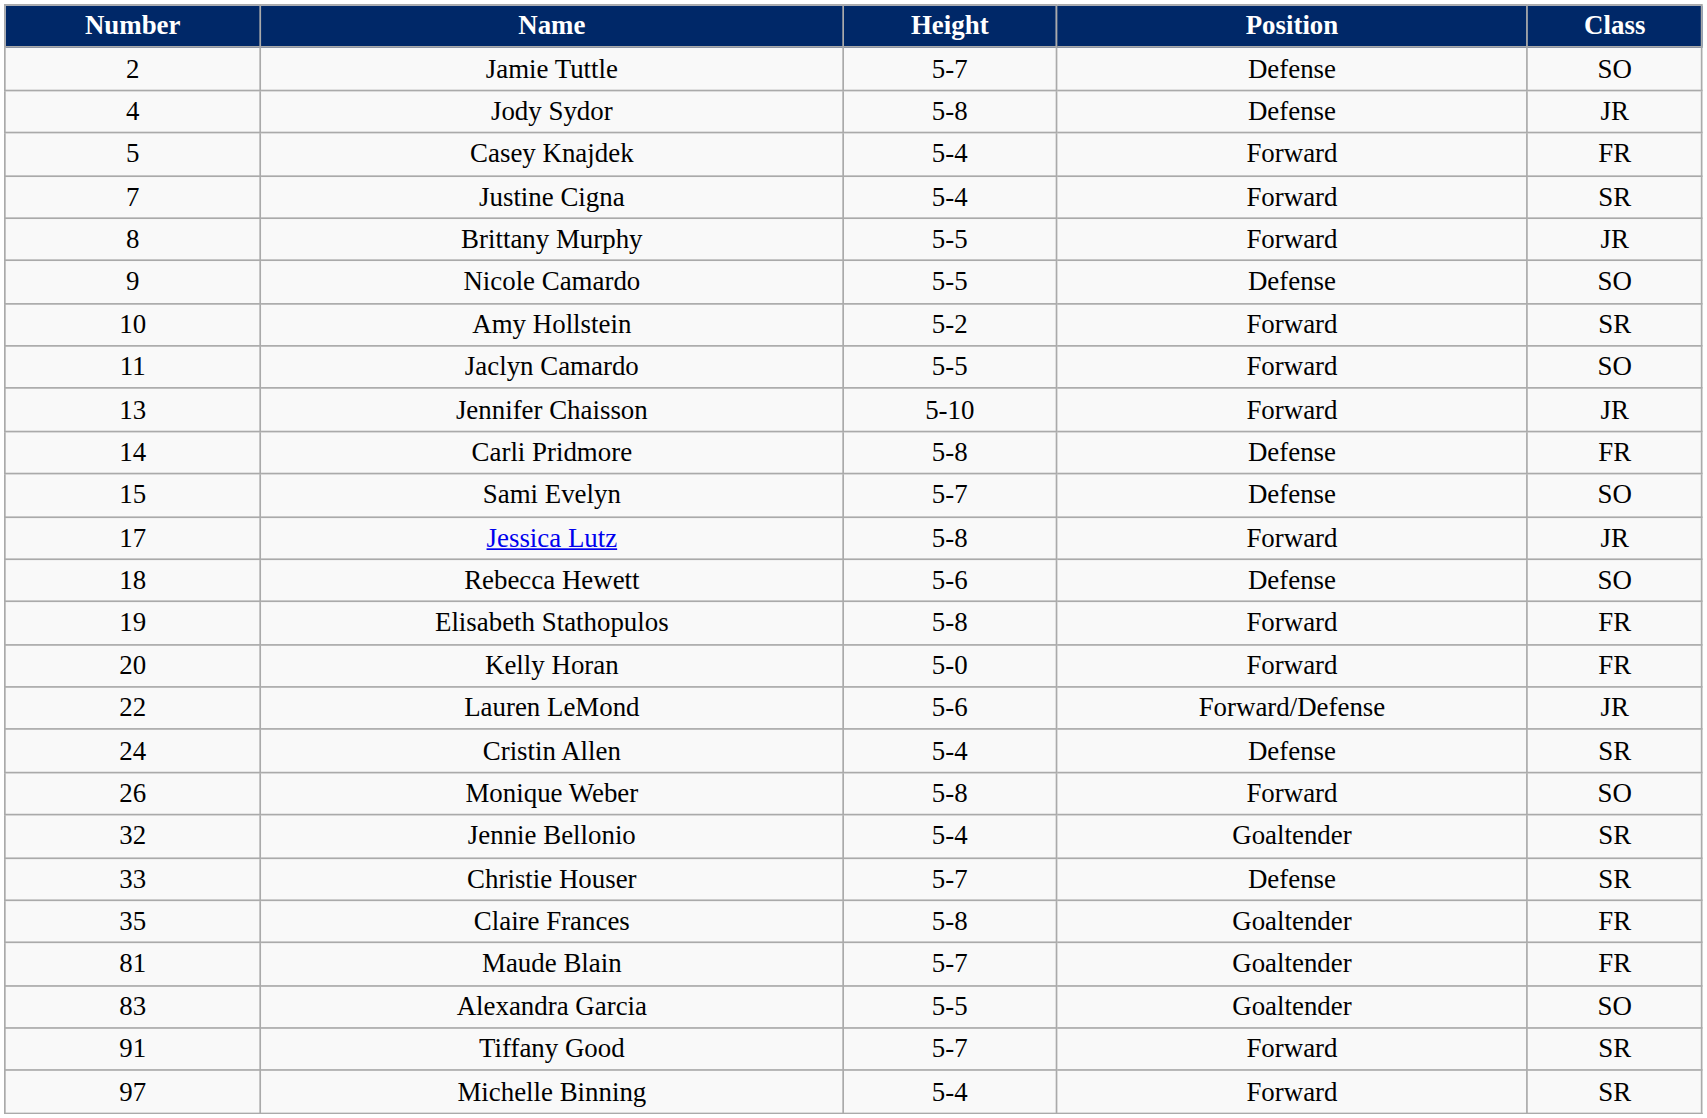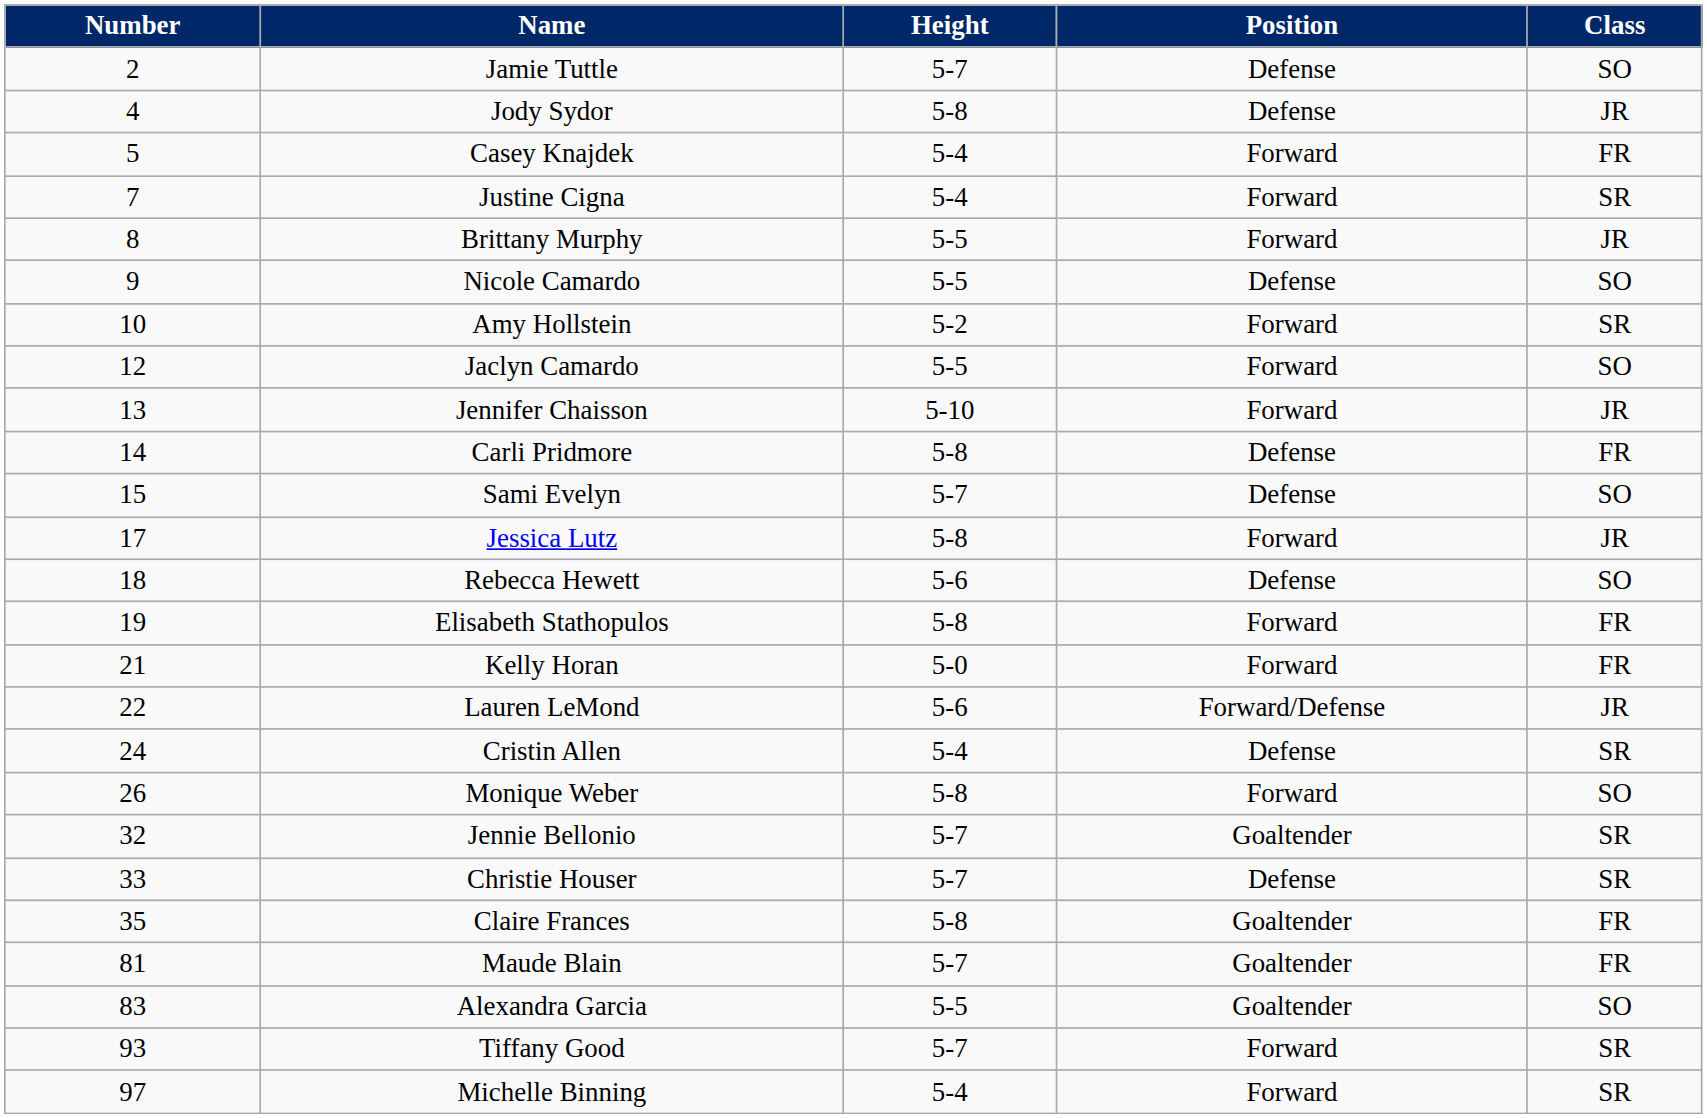 <table class="wikitable sortable" width="80%">
 <tr align="center"  style="background:#002868;color:#FFFFFF;">
 <td><strong>Number</strong></td>
 <td><strong>Name</strong></td>
 <td><strong>Height</strong></td>
 <td><strong>Position</strong></td>
 <td><strong>Class</strong></td>
 </tr>
 <tr align="center" bgcolor="">
 <td>2</td>
 <td>Jamie Tuttle</td>
 <td>5-7</td>
 <td>Defense</td>
 <td>SO</td>
 </tr>
 <tr align="center" bgcolor="">
 <td>4</td>
 <td>Jody Sydor</td>
 <td>5-8</td>
 <td>Defense</td>
 <td>JR</td>
 </tr>
 <tr align="center" bgcolor="">
 <td>5</td>
 <td>Casey Knajdek</td>
 <td>5-4</td>
 <td>Forward</td>
 <td>FR</td>
 </tr>
 <tr align="center" bgcolor="">
 <td>7</td>
 <td>Justine Cigna</td>
 <td>5-4</td>
 <td>Forward</td>
 <td>SR</td>
 </tr>
 <tr align="center" bgcolor="">
 <td>8</td>
 <td>Brittany Murphy</td>
 <td>5-5</td>
 <td>Forward</td>
 <td>JR</td>
 </tr>
 <tr align="center" bgcolor="">
 <td>9</td>
 <td>Nicole Camardo</td>
 <td>5-5</td>
 <td>Defense</td>
 <td>SO</td>
 </tr>
 <tr align="center" bgcolor="">
 <td>10</td>
 <td>Amy Hollstein</td>
 <td>5-2</td>
 <td>Forward</td>
 <td>SR</td>
 </tr>
 <tr align="center" bgcolor="">
-<td>11</td>
+<td>12</td>
 <td>Jaclyn Camardo</td>
 <td>5-5</td>
 <td>Forward</td>
 <td>SO</td>
 </tr>
 <tr align="center" bgcolor="">
 <td>13</td>
 <td>Jennifer Chaisson</td>
 <td>5-10</td>
 <td>Forward</td>
 <td>JR</td>
 </tr>
 <tr align="center" bgcolor="">
 <td>14</td>
 <td>Carli Pridmore</td>
 <td>5-8</td>
 <td>Defense</td>
 <td>FR</td>
 </tr>
 <tr align="center" bgcolor="">
 <td>15</td>
 <td>Sami Evelyn</td>
 <td>5-7</td>
 <td>Defense</td>
 <td>SO</td>
 </tr>
 <tr align="center" bgcolor="">
 <td>17</td>
 <td><a href='#'>Jessica Lutz</a></td>
 <td>5-8</td>
 <td>Forward</td>
 <td>JR</td>
 </tr>
 <tr align="center" bgcolor="">
 <td>18</td>
 <td>Rebecca Hewett</td>
 <td>5-6</td>
 <td>Defense</td>
 <td>SO</td>
 </tr>
 <tr align="center" bgcolor="">
 <td>19</td>
 <td>Elisabeth Stathopulos</td>
 <td>5-8</td>
 <td>Forward</td>
 <td>FR</td>
 </tr>
 <tr align="center" bgcolor="">
-<td>20</td>
+<td>21</td>
 <td>Kelly Horan</td>
 <td>5-0</td>
 <td>Forward</td>
 <td>FR</td>
 </tr>
 <tr align="center" bgcolor="">
 <td>22</td>
 <td>Lauren LeMond</td>
 <td>5-6</td>
 <td>Forward/Defense</td>
 <td>JR</td>
 </tr>
 <tr align="center" bgcolor="">
 <td>24</td>
 <td>Cristin Allen</td>
 <td>5-4</td>
 <td>Defense</td>
 <td>SR</td>
 </tr>
 <tr align="center" bgcolor="">
 <td>26</td>
 <td>Monique Weber</td>
 <td>5-8</td>
 <td>Forward</td>
 <td>SO</td>
 </tr>
 <tr align="center" bgcolor="">
 <td>32</td>
 <td>Jennie Bellonio</td>
-<td>5-4</td>
+<td>5-7</td>
 <td>Goaltender</td>
 <td>SR</td>
 </tr>
 <tr align="center" bgcolor="">
 <td>33</td>
 <td>Christie Houser</td>
 <td>5-7</td>
 <td>Defense</td>
 <td>SR</td>
 </tr>
 <tr align="center" bgcolor="">
 <td>35</td>
 <td>Claire Frances</td>
 <td>5-8</td>
 <td>Goaltender</td>
 <td>FR</td>
 </tr>
 <tr align="center" bgcolor="">
 <td>81</td>
 <td>Maude Blain</td>
 <td>5-7</td>
 <td>Goaltender</td>
 <td>FR</td>
 </tr>
 <tr align="center" bgcolor="">
 <td>83</td>
 <td>Alexandra Garcia</td>
 <td>5-5</td>
 <td>Goaltender</td>
 <td>SO</td>
 </tr>
 <tr align="center" bgcolor="">
-<td>91</td>
+<td>93</td>
 <td>Tiffany Good</td>
 <td>5-7</td>
 <td>Forward</td>
 <td>SR</td>
 </tr>
 <tr align="center" bgcolor="">
 <td>97</td>
 <td>Michelle Binning</td>
 <td>5-4</td>
 <td>Forward</td>
 <td>SR</td>
 </tr>
 <tr align="center" bgcolor="">
 </tr>
 </table>
